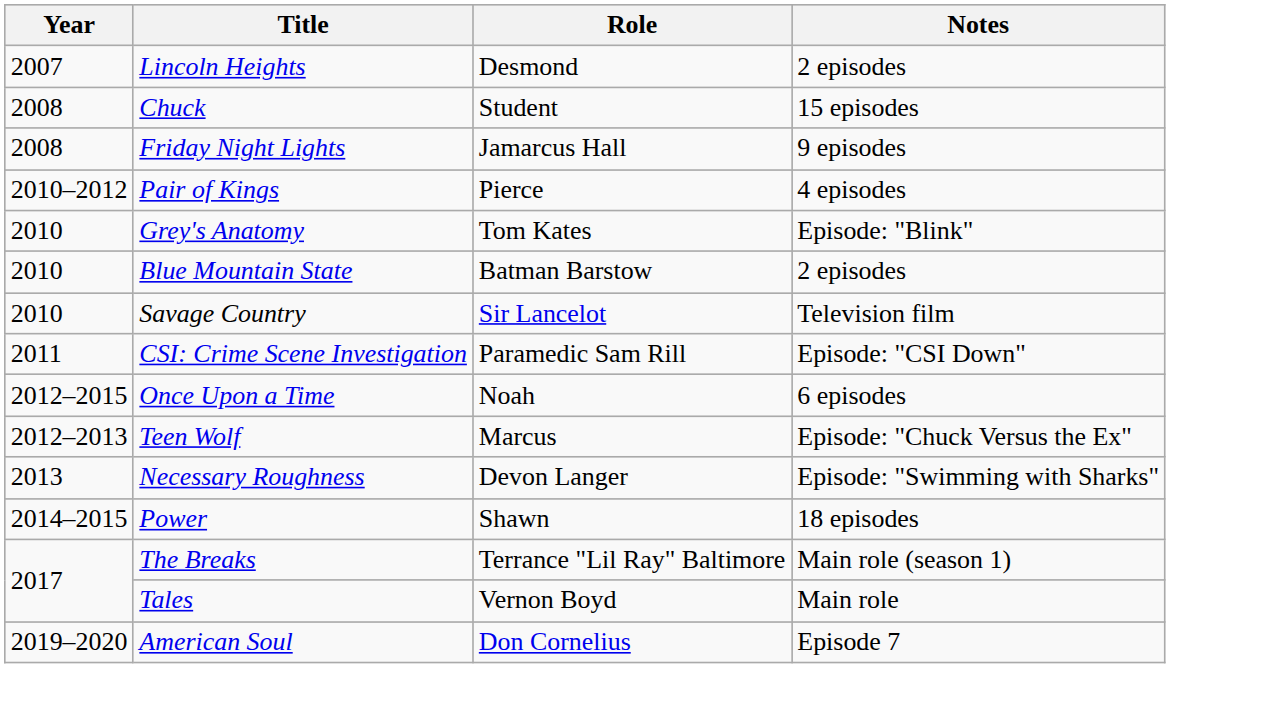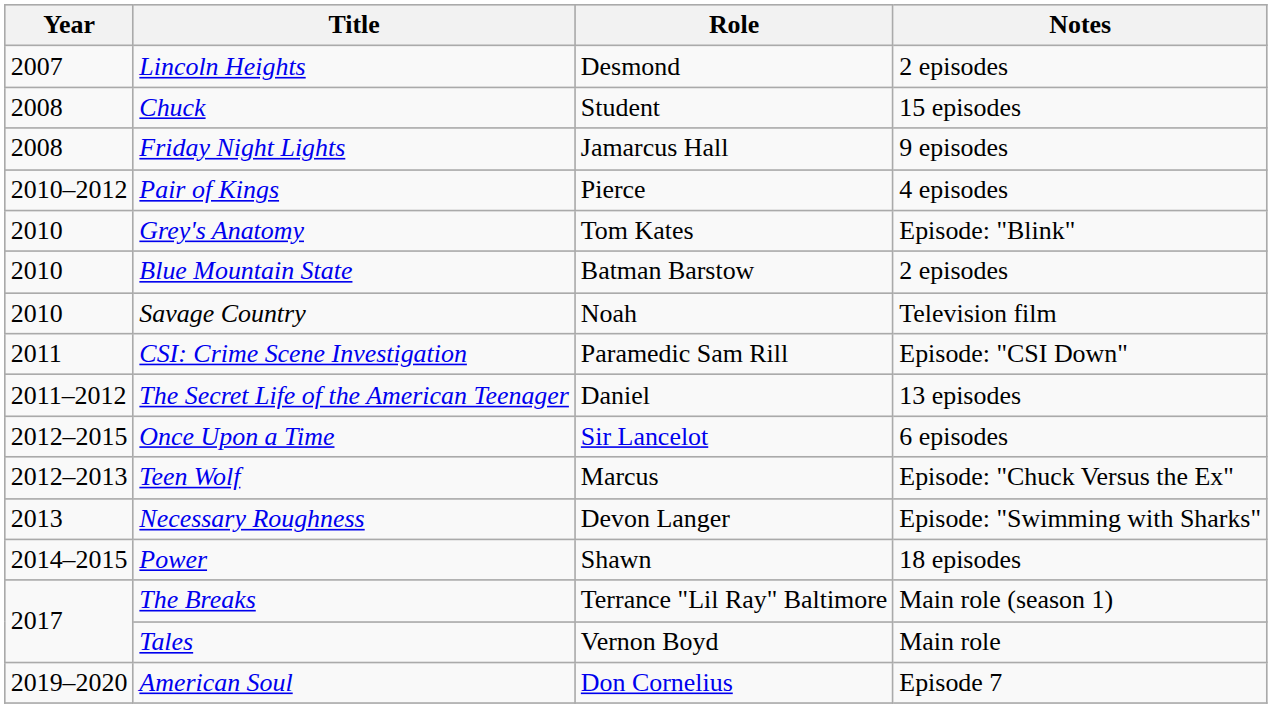 <table class="wikitable sortable">
 <tr>
 <th>Year</th>
 <th>Title</th>
 <th>Role</th>
 <th class="unsortable">Notes</th>
 </tr>
 <tr>
 <td>2007</td>
 <td><em><a href='#'>Lincoln Heights</a></em></td>
 <td>Desmond</td>
 <td>2 episodes</td>
 </tr>
 <tr>
 <td>2008</td>
 <td><em><a href='#'>Chuck</a></em></td>
 <td>Student</td>
 <td>15 episodes</td>
 </tr>
 <tr>
 <td>2008</td>
 <td><em><a href='#'>Friday Night Lights</a></em></td>
 <td>Jamarcus Hall</td>
 <td>9 episodes</td>
 </tr>
 <tr>
 <td>2010–2012</td>
 <td><em><a href='#'>Pair of Kings</a></em></td>
 <td>Pierce</td>
 <td>4 episodes</td>
 </tr>
 <tr>
 <td>2010</td>
 <td><em><a href='#'>Grey's Anatomy</a></em></td>
 <td>Tom Kates</td>
 <td>Episode: "Blink"</td>
 </tr>
 <tr>
 <td>2010</td>
 <td><em><a href='#'>Blue Mountain State</a></em></td>
 <td>Batman Barstow</td>
 <td>2 episodes</td>
 </tr>
 <tr>
 <td>2010</td>
 <td><em>Savage Country</em></td>
-<td><a href='#'>Sir Lancelot</a></td>
+<td>Noah</td>
 <td>Television film</td>
 </tr>
 <tr>
 <td>2011</td>
 <td><em><a href='#'>CSI: Crime Scene Investigation</a></em></td>
 <td>Paramedic Sam Rill</td>
 <td>Episode: "CSI Down"</td>
 </tr>
 <tr>
+<td>2011–2012</td>
+<td><em><a href='#'>The Secret Life of the American Teenager</a></em></td>
+<td>Daniel</td>
+<td>13 episodes</td>
+</tr>
+<tr>
 <td>2012–2015</td>
 <td><em><a href='#'>Once Upon a Time</a></em></td>
-<td>Noah</td>
+<td><a href='#'>Sir Lancelot</a></td>
 <td>6 episodes</td>
 </tr>
 <tr>
 <td>2012–2013</td>
 <td><em><a href='#'>Teen Wolf</a></em></td>
 <td>Marcus</td>
 <td>Episode: "Chuck Versus the Ex"</td>
 </tr>
 <tr>
 <td>2013</td>
 <td><em><a href='#'>Necessary Roughness</a></em></td>
 <td>Devon Langer</td>
 <td>Episode: "Swimming with Sharks"</td>
 </tr>
 <tr>
 <td>2014–2015</td>
 <td><em><a href='#'>Power</a></em></td>
 <td>Shawn</td>
 <td>18 episodes</td>
 </tr>
 <tr>
 <td rowspan="2">2017</td>
 <td><em><a href='#'>The Breaks</a></em></td>
 <td>Terrance "Lil Ray" Baltimore</td>
 <td>Main role (season 1)</td>
 </tr>
 <tr>
 <td><em><a href='#'>Tales</a></em></td>
 <td>Vernon Boyd</td>
 <td>Main role</td>
 </tr>
 <tr>
 <td>2019–2020</td>
 <td><em><a href='#'>American Soul</a></em></td>
 <td><a href='#'>Don Cornelius</a></td>
 <td>Episode 7</td>
 </tr>
 </table>
